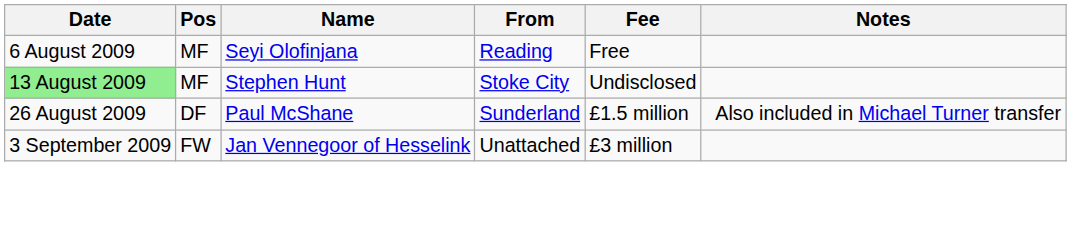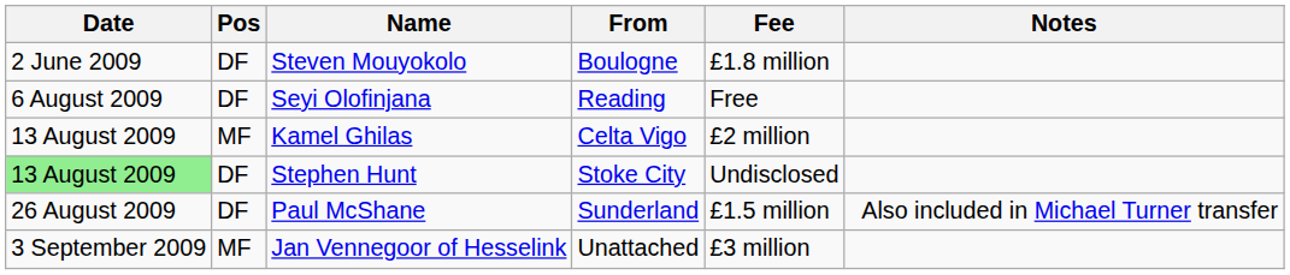 <table class="wikitable" border="1">
 <tr>
 <th>Date</th>
 <th>Pos</th>
 <th>Name</th>
 <th>From</th>
 <th>Fee</th>
 <th>Notes</th>
 </tr>
 <tr>
+<td>2 June 2009</td>
+<td>DF</td>
+<td><a href='#'>Steven Mouyokolo</a></td>
+<td><a href='#'>Boulogne</a></td>
+<td>£1.8 million</td>
+<td> </td>
+</tr>
+<tr>
 <td>6 August 2009</td>
-<td>MF</td>
+<td>DF</td>
 <td><a href='#'>Seyi Olofinjana</a></td>
 <td><a href='#'>Reading</a></td>
 <td>Free</td>
 <td> </td>
 </tr>
 <tr>
+<td>13 August 2009</td>
+<td>MF</td>
+<td><a href='#'>Kamel Ghilas</a></td>
+<td><a href='#'>Celta Vigo</a></td>
+<td>£2 million</td>
+<td> </td>
+</tr>
+<tr>
 <td style="background: lightgreen;">13 August 2009</td>
-<td>MF</td>
+<td>DF</td>
 <td><a href='#'>Stephen Hunt</a></td>
 <td><a href='#'>Stoke City</a></td>
 <td>Undisclosed</td>
 <td> </td>
 </tr>
 <tr>
 <td>26 August 2009</td>
 <td>DF</td>
 <td><a href='#'>Paul McShane</a></td>
 <td><a href='#'>Sunderland</a></td>
 <td>£1.5 million</td>
 <td>  Also included in <a href='#'>Michael Turner</a> transfer</td>
 </tr>
 <tr>
 <td>3 September 2009</td>
-<td>FW</td>
+<td>MF</td>
 <td><a href='#'>Jan Vennegoor of Hesselink</a></td>
 <td>Unattached</td>
 <td>£3 million</td>
 <td> </td>
 </tr>
 </table>
